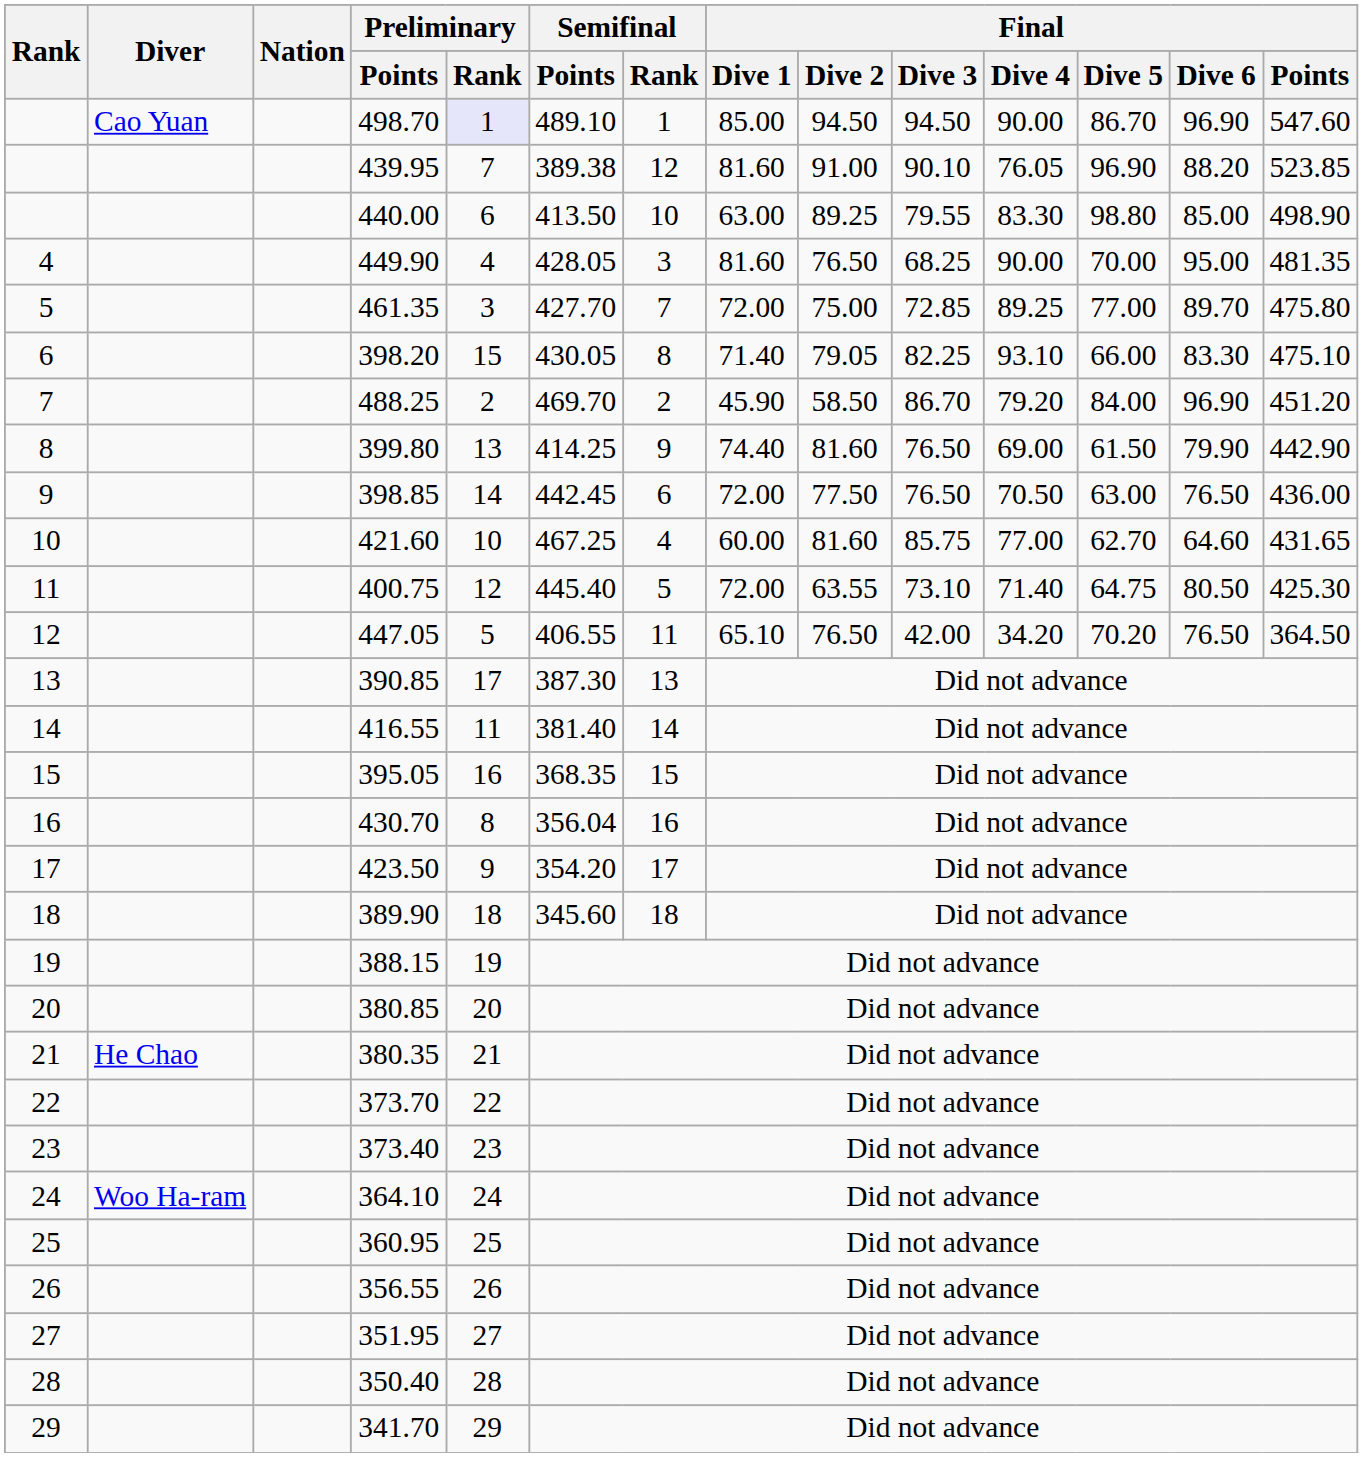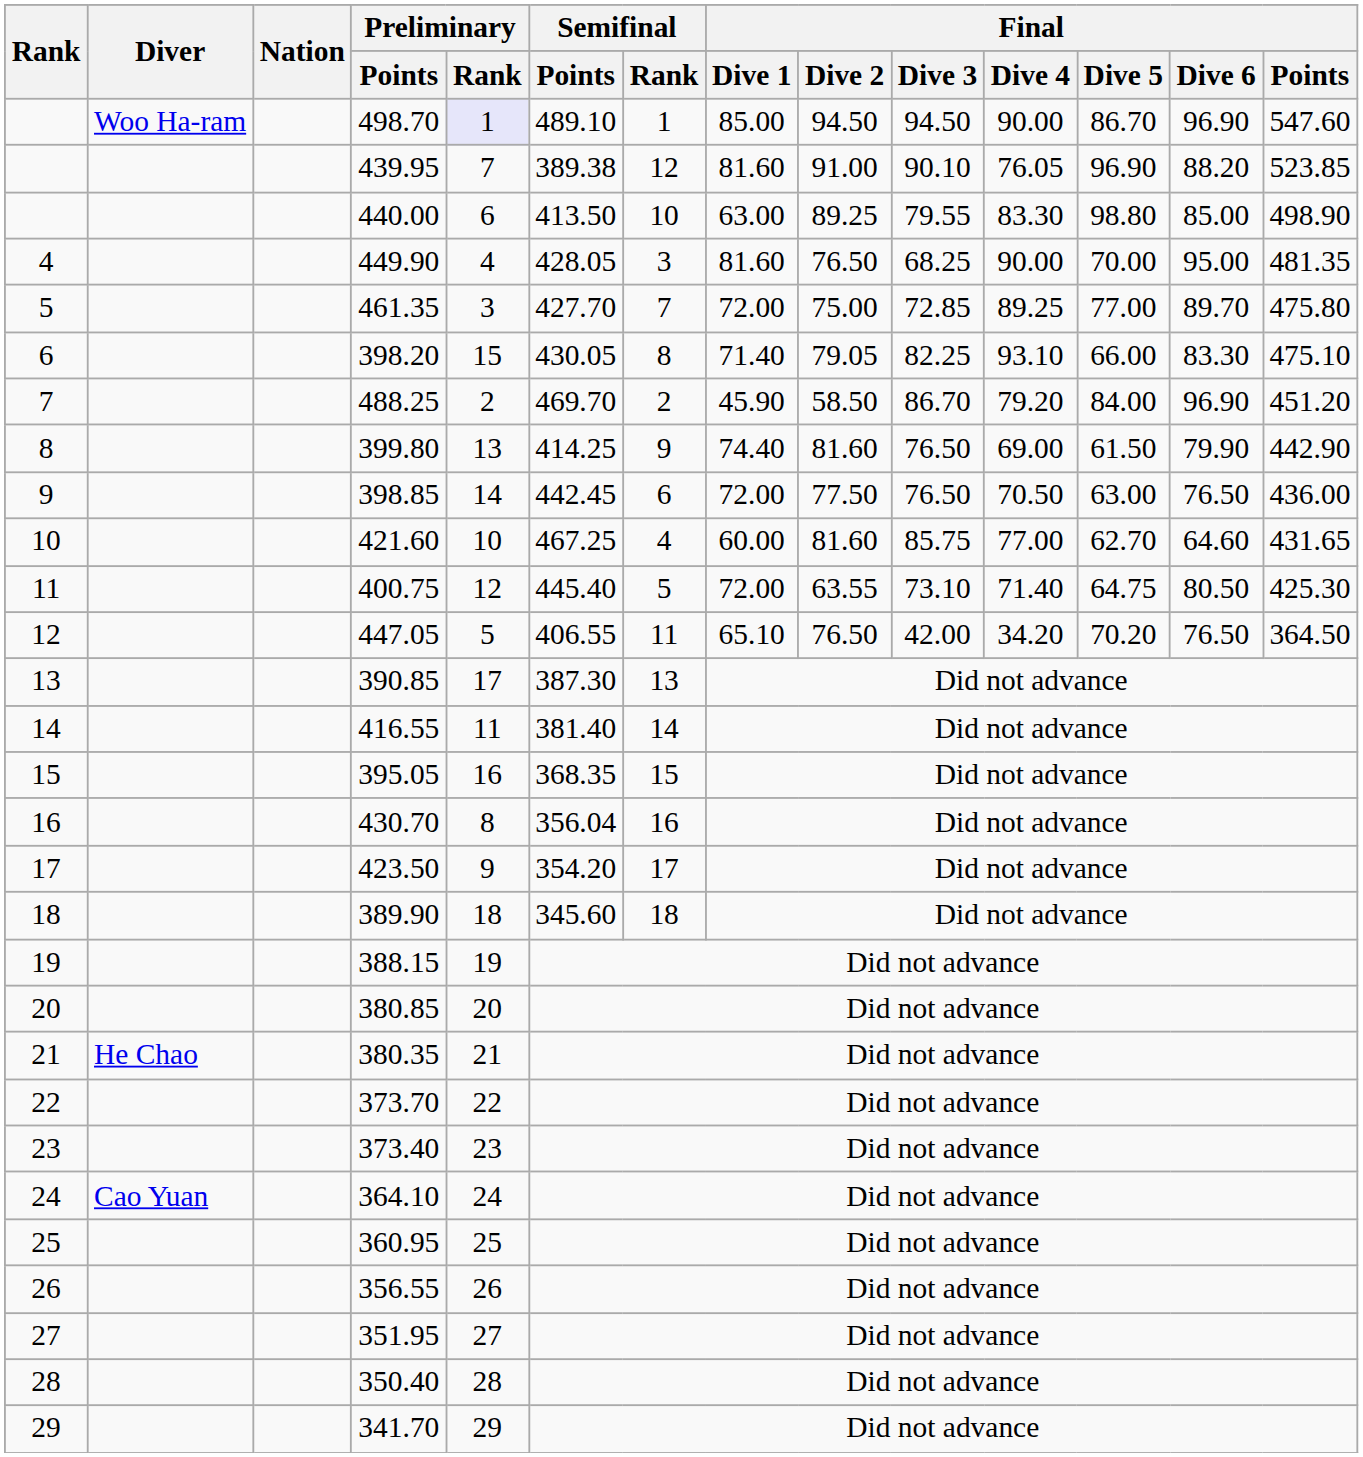 <table class="wikitable sortable"  style="text-align:center">
 <tr>
 <th rowspan="2" data-sort-type=number>Rank</th>
 <th rowspan="2">Diver</th>
 <th rowspan=2>Nation</th>
 <th colspan="2">Preliminary</th>
 <th colspan="2">Semifinal</th>
 <th colspan="7">Final</th>
 </tr>
 <tr>
 <th>Points</th>
 <th>Rank</th>
 <th>Points</th>
 <th>Rank</th>
 <th>Dive 1</th>
 <th>Dive 2</th>
 <th>Dive 3</th>
 <th>Dive 4</th>
 <th>Dive 5</th>
 <th>Dive 6</th>
 <th>Points</th>
 </tr>
 <tr>
 <td></td>
-<td align="left"><a href='#'>Cao Yuan</a></td>
+<td align="left"><a href='#'>Woo Ha-ram</a></td>
 <td align=left></td>
 <td>498.70</td>
 <td style="background: lavender;">1</td>
 <td>489.10</td>
 <td>1</td>
 <td>85.00</td>
 <td>94.50</td>
 <td>94.50</td>
 <td>90.00</td>
 <td>86.70</td>
 <td>96.90</td>
 <td>547.60</td>
 </tr>
 <tr>
 <td></td>
 <td align="left"></td>
 <td align=left></td>
 <td>439.95</td>
 <td>7</td>
 <td>389.38</td>
 <td>12</td>
 <td>81.60</td>
 <td>91.00</td>
 <td>90.10</td>
 <td>76.05</td>
 <td>96.90</td>
 <td>88.20</td>
 <td>523.85</td>
 </tr>
 <tr>
 <td></td>
 <td align="left"></td>
 <td align=left></td>
 <td>440.00</td>
 <td>6</td>
 <td>413.50</td>
 <td>10</td>
 <td>63.00</td>
 <td>89.25</td>
 <td>79.55</td>
 <td>83.30</td>
 <td>98.80</td>
 <td>85.00</td>
 <td>498.90</td>
 </tr>
 <tr>
 <td>4</td>
 <td align="left"></td>
 <td align=left></td>
 <td>449.90</td>
 <td>4</td>
 <td>428.05</td>
 <td>3</td>
 <td>81.60</td>
 <td>76.50</td>
 <td>68.25</td>
 <td>90.00</td>
 <td>70.00</td>
 <td>95.00</td>
 <td>481.35</td>
 </tr>
 <tr>
 <td>5</td>
 <td align="left"></td>
 <td align=left></td>
 <td>461.35</td>
 <td>3</td>
 <td>427.70</td>
 <td>7</td>
 <td>72.00</td>
 <td>75.00</td>
 <td>72.85</td>
 <td>89.25</td>
 <td>77.00</td>
 <td>89.70</td>
 <td>475.80</td>
 </tr>
 <tr>
 <td>6</td>
 <td align="left"></td>
 <td align=left></td>
 <td>398.20</td>
 <td>15</td>
 <td>430.05</td>
 <td>8</td>
 <td>71.40</td>
 <td>79.05</td>
 <td>82.25</td>
 <td>93.10</td>
 <td>66.00</td>
 <td>83.30</td>
 <td>475.10</td>
 </tr>
 <tr>
 <td>7</td>
 <td align="left"></td>
 <td align=left></td>
 <td>488.25</td>
 <td>2</td>
 <td>469.70</td>
 <td>2</td>
 <td>45.90</td>
 <td>58.50</td>
 <td>86.70</td>
 <td>79.20</td>
 <td>84.00</td>
 <td>96.90</td>
 <td>451.20</td>
 </tr>
 <tr>
 <td>8</td>
 <td align="left"></td>
 <td align=left></td>
 <td>399.80</td>
 <td>13</td>
 <td>414.25</td>
 <td>9</td>
 <td>74.40</td>
 <td>81.60</td>
 <td>76.50</td>
 <td>69.00</td>
 <td>61.50</td>
 <td>79.90</td>
 <td>442.90</td>
 </tr>
 <tr>
 <td>9</td>
 <td align="left"></td>
 <td align=left></td>
 <td>398.85</td>
 <td>14</td>
 <td>442.45</td>
 <td>6</td>
 <td>72.00</td>
 <td>77.50</td>
 <td>76.50</td>
 <td>70.50</td>
 <td>63.00</td>
 <td>76.50</td>
 <td>436.00</td>
 </tr>
 <tr>
 <td>10</td>
 <td align="left"></td>
 <td align=left></td>
 <td>421.60</td>
 <td>10</td>
 <td>467.25</td>
 <td>4</td>
 <td>60.00</td>
 <td>81.60</td>
 <td>85.75</td>
 <td>77.00</td>
 <td>62.70</td>
 <td>64.60</td>
 <td>431.65</td>
 </tr>
 <tr>
 <td>11</td>
 <td align="left"></td>
 <td align=left></td>
 <td>400.75</td>
 <td>12</td>
 <td>445.40</td>
 <td>5</td>
 <td>72.00</td>
 <td>63.55</td>
 <td>73.10</td>
 <td>71.40</td>
 <td>64.75</td>
 <td>80.50</td>
 <td>425.30</td>
 </tr>
 <tr>
 <td>12</td>
 <td align="left"></td>
 <td align=left></td>
 <td>447.05</td>
 <td>5</td>
 <td>406.55</td>
 <td>11</td>
 <td>65.10</td>
 <td>76.50</td>
 <td>42.00</td>
 <td>34.20</td>
 <td>70.20</td>
 <td>76.50</td>
 <td>364.50</td>
 </tr>
 <tr>
 <td>13</td>
 <td align="left"></td>
 <td align=left></td>
 <td>390.85</td>
 <td>17</td>
 <td>387.30</td>
 <td>13</td>
 <td colspan="7">Did not advance</td>
 </tr>
 <tr>
 <td>14</td>
 <td align="left"></td>
 <td align=left></td>
 <td>416.55</td>
 <td>11</td>
 <td>381.40</td>
 <td>14</td>
 <td colspan="7">Did not advance</td>
 </tr>
 <tr>
 <td>15</td>
 <td align="left"></td>
 <td align=left></td>
 <td>395.05</td>
 <td>16</td>
 <td>368.35</td>
 <td>15</td>
 <td colspan="7">Did not advance</td>
 </tr>
 <tr>
 <td>16</td>
 <td align="left"></td>
 <td align=left></td>
 <td>430.70</td>
 <td>8</td>
 <td>356.04</td>
 <td>16</td>
 <td colspan="7">Did not advance</td>
 </tr>
 <tr>
 <td>17</td>
 <td align="left"></td>
 <td align=left></td>
 <td>423.50</td>
 <td>9</td>
 <td>354.20</td>
 <td>17</td>
 <td colspan="7">Did not advance</td>
 </tr>
 <tr>
 <td>18</td>
 <td align="left"></td>
 <td align=left></td>
 <td>389.90</td>
 <td>18</td>
 <td>345.60</td>
 <td>18</td>
 <td colspan="7">Did not advance</td>
 </tr>
 <tr>
 <td>19</td>
 <td align="left"></td>
 <td align=left></td>
 <td>388.15</td>
 <td>19</td>
 <td colspan="9">Did not advance</td>
 </tr>
 <tr>
 <td>20</td>
 <td align="left"></td>
 <td align=left></td>
 <td>380.85</td>
 <td>20</td>
 <td colspan="9">Did not advance</td>
 </tr>
 <tr>
 <td>21</td>
 <td align="left"><a href='#'>He Chao</a></td>
 <td align=left></td>
 <td>380.35</td>
 <td>21</td>
 <td colspan="9">Did not advance</td>
 </tr>
 <tr>
 <td>22</td>
 <td align="left"></td>
 <td align=left></td>
 <td>373.70</td>
 <td>22</td>
 <td colspan="9">Did not advance</td>
 </tr>
 <tr>
 <td>23</td>
 <td align="left"></td>
 <td align=left></td>
 <td>373.40</td>
 <td>23</td>
 <td colspan="9">Did not advance</td>
 </tr>
 <tr>
 <td>24</td>
-<td align="left"><a href='#'>Woo Ha-ram</a></td>
+<td align="left"><a href='#'>Cao Yuan</a></td>
 <td align=left></td>
 <td>364.10</td>
 <td>24</td>
 <td colspan="9">Did not advance</td>
 </tr>
 <tr>
 <td>25</td>
 <td align="left"></td>
 <td align=left></td>
 <td>360.95</td>
 <td>25</td>
 <td colspan="9">Did not advance</td>
 </tr>
 <tr>
 <td>26</td>
 <td align="left"></td>
 <td align=left></td>
 <td>356.55</td>
 <td>26</td>
 <td colspan="9">Did not advance</td>
 </tr>
 <tr>
 <td>27</td>
 <td align="left"></td>
 <td align=left></td>
 <td>351.95</td>
 <td>27</td>
 <td colspan="9">Did not advance</td>
 </tr>
 <tr>
 <td>28</td>
 <td align="left"></td>
 <td align=left></td>
 <td>350.40</td>
 <td>28</td>
 <td colspan="9">Did not advance</td>
 </tr>
 <tr>
 <td>29</td>
 <td align="left"></td>
 <td align=left></td>
 <td>341.70</td>
 <td>29</td>
 <td colspan="9">Did not advance</td>
 </tr>
 </table>
